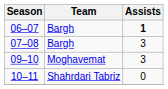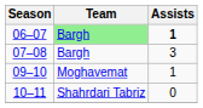 <table class="wikitable" style="text-align: center;">
 <tr>
 <th>Season</th>
 <th>Team</th>
 <th>Assists</th>
 </tr>
 <tr>
 <td><a href='#'>06–07</a></td>
-<td align="left"><a href='#'>Bargh</a></td>
+<td align="left" style="background: lightgreen;"><a href='#'>Bargh</a></td>
 <td><strong>1</strong></td>
 </tr>
 <tr>
 <td><a href='#'>07–08</a></td>
 <td align="left"><a href='#'>Bargh</a></td>
 <td>3</td>
 </tr>
 <tr>
 <td><a href='#'>09–10</a></td>
 <td align="left"><a href='#'>Moghavemat</a></td>
-<td>3</td>
+<td>1</td>
 </tr>
 <tr>
 <td><a href='#'>10–11</a></td>
 <td align="left"><a href='#'>Shahrdari Tabriz</a></td>
 <td>0</td>
 </tr>
 <tr>
 </tr>
 </table>
